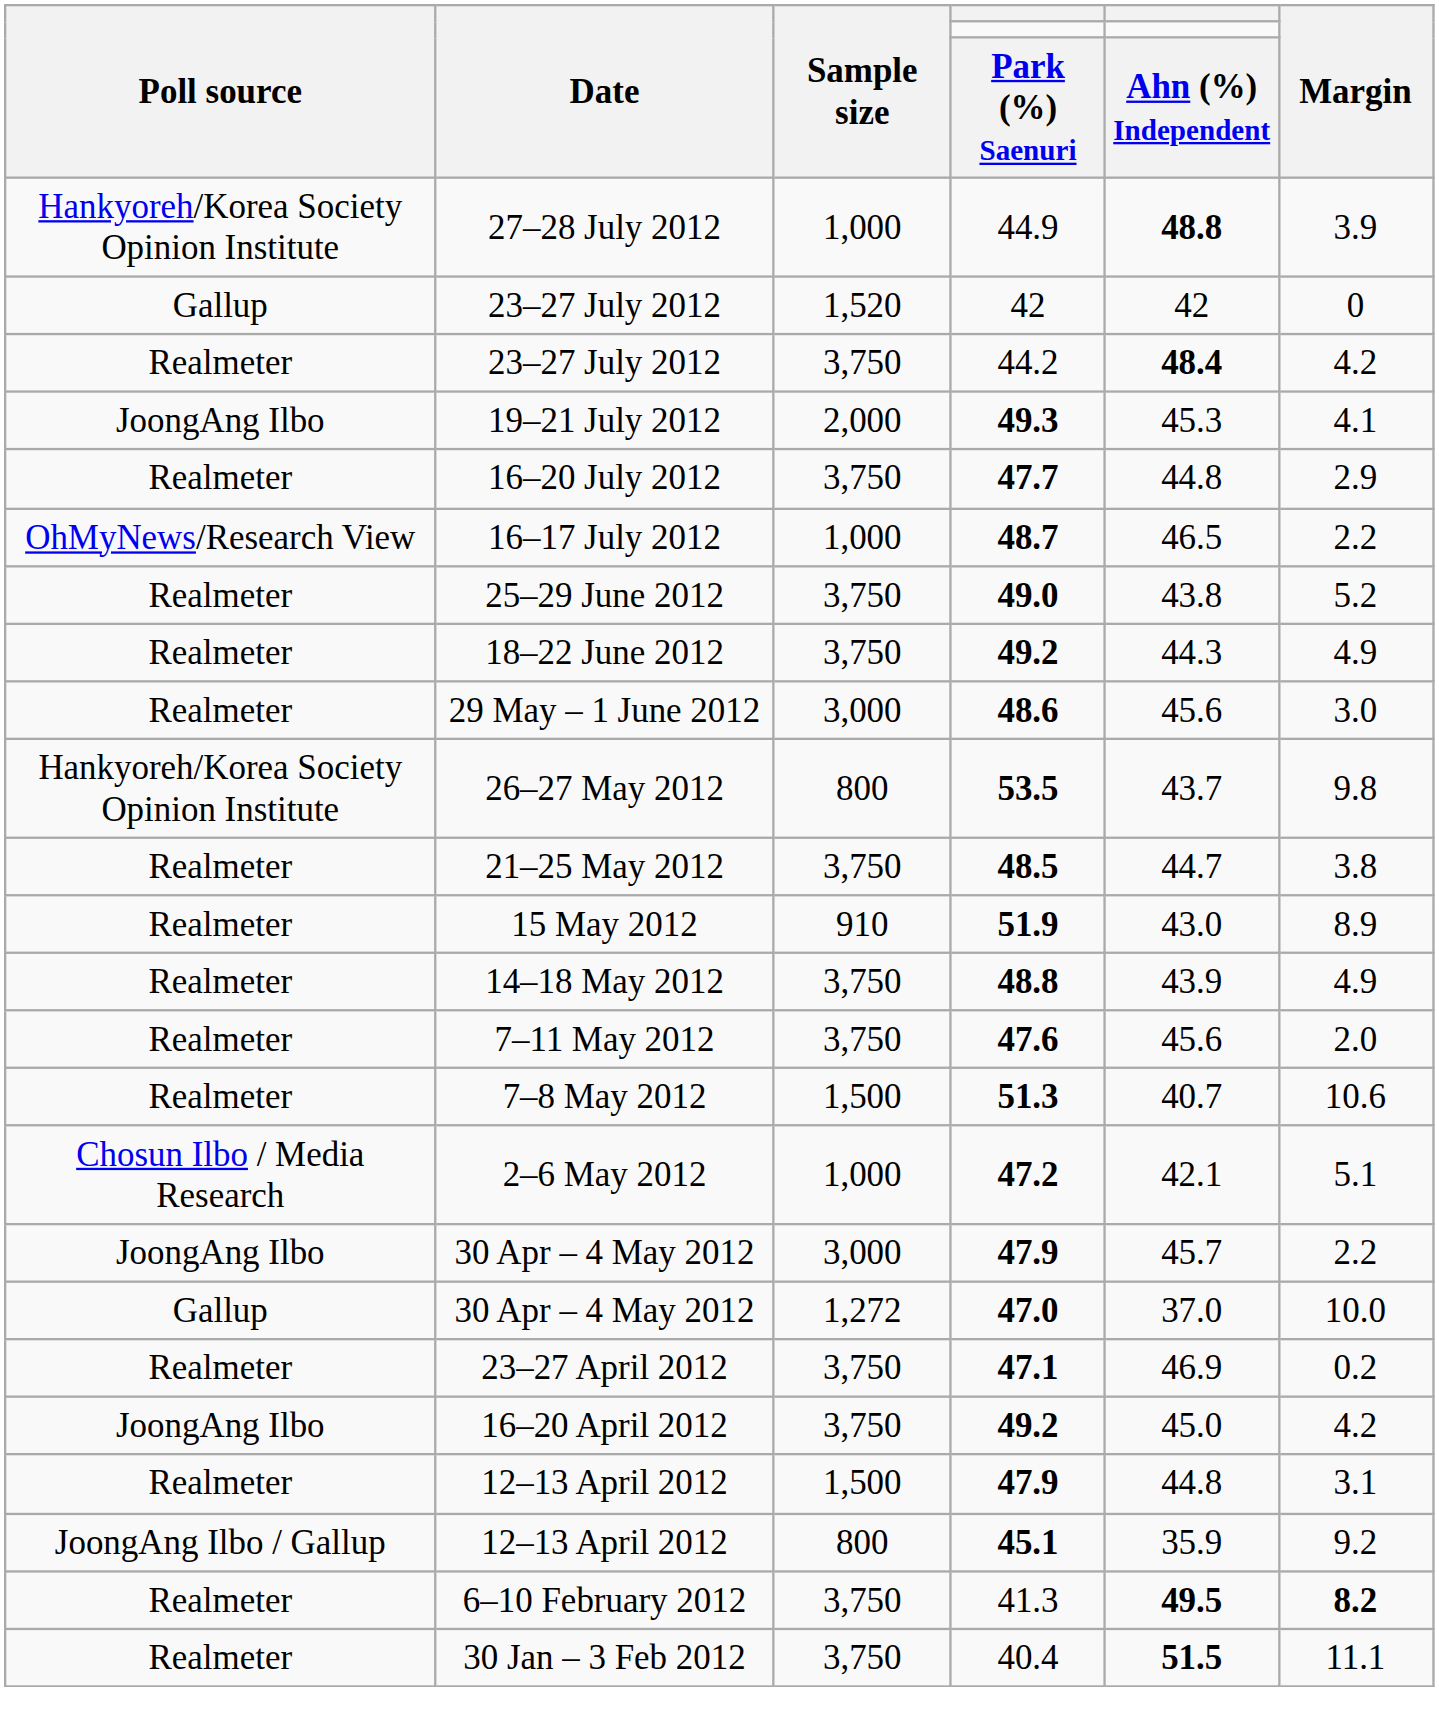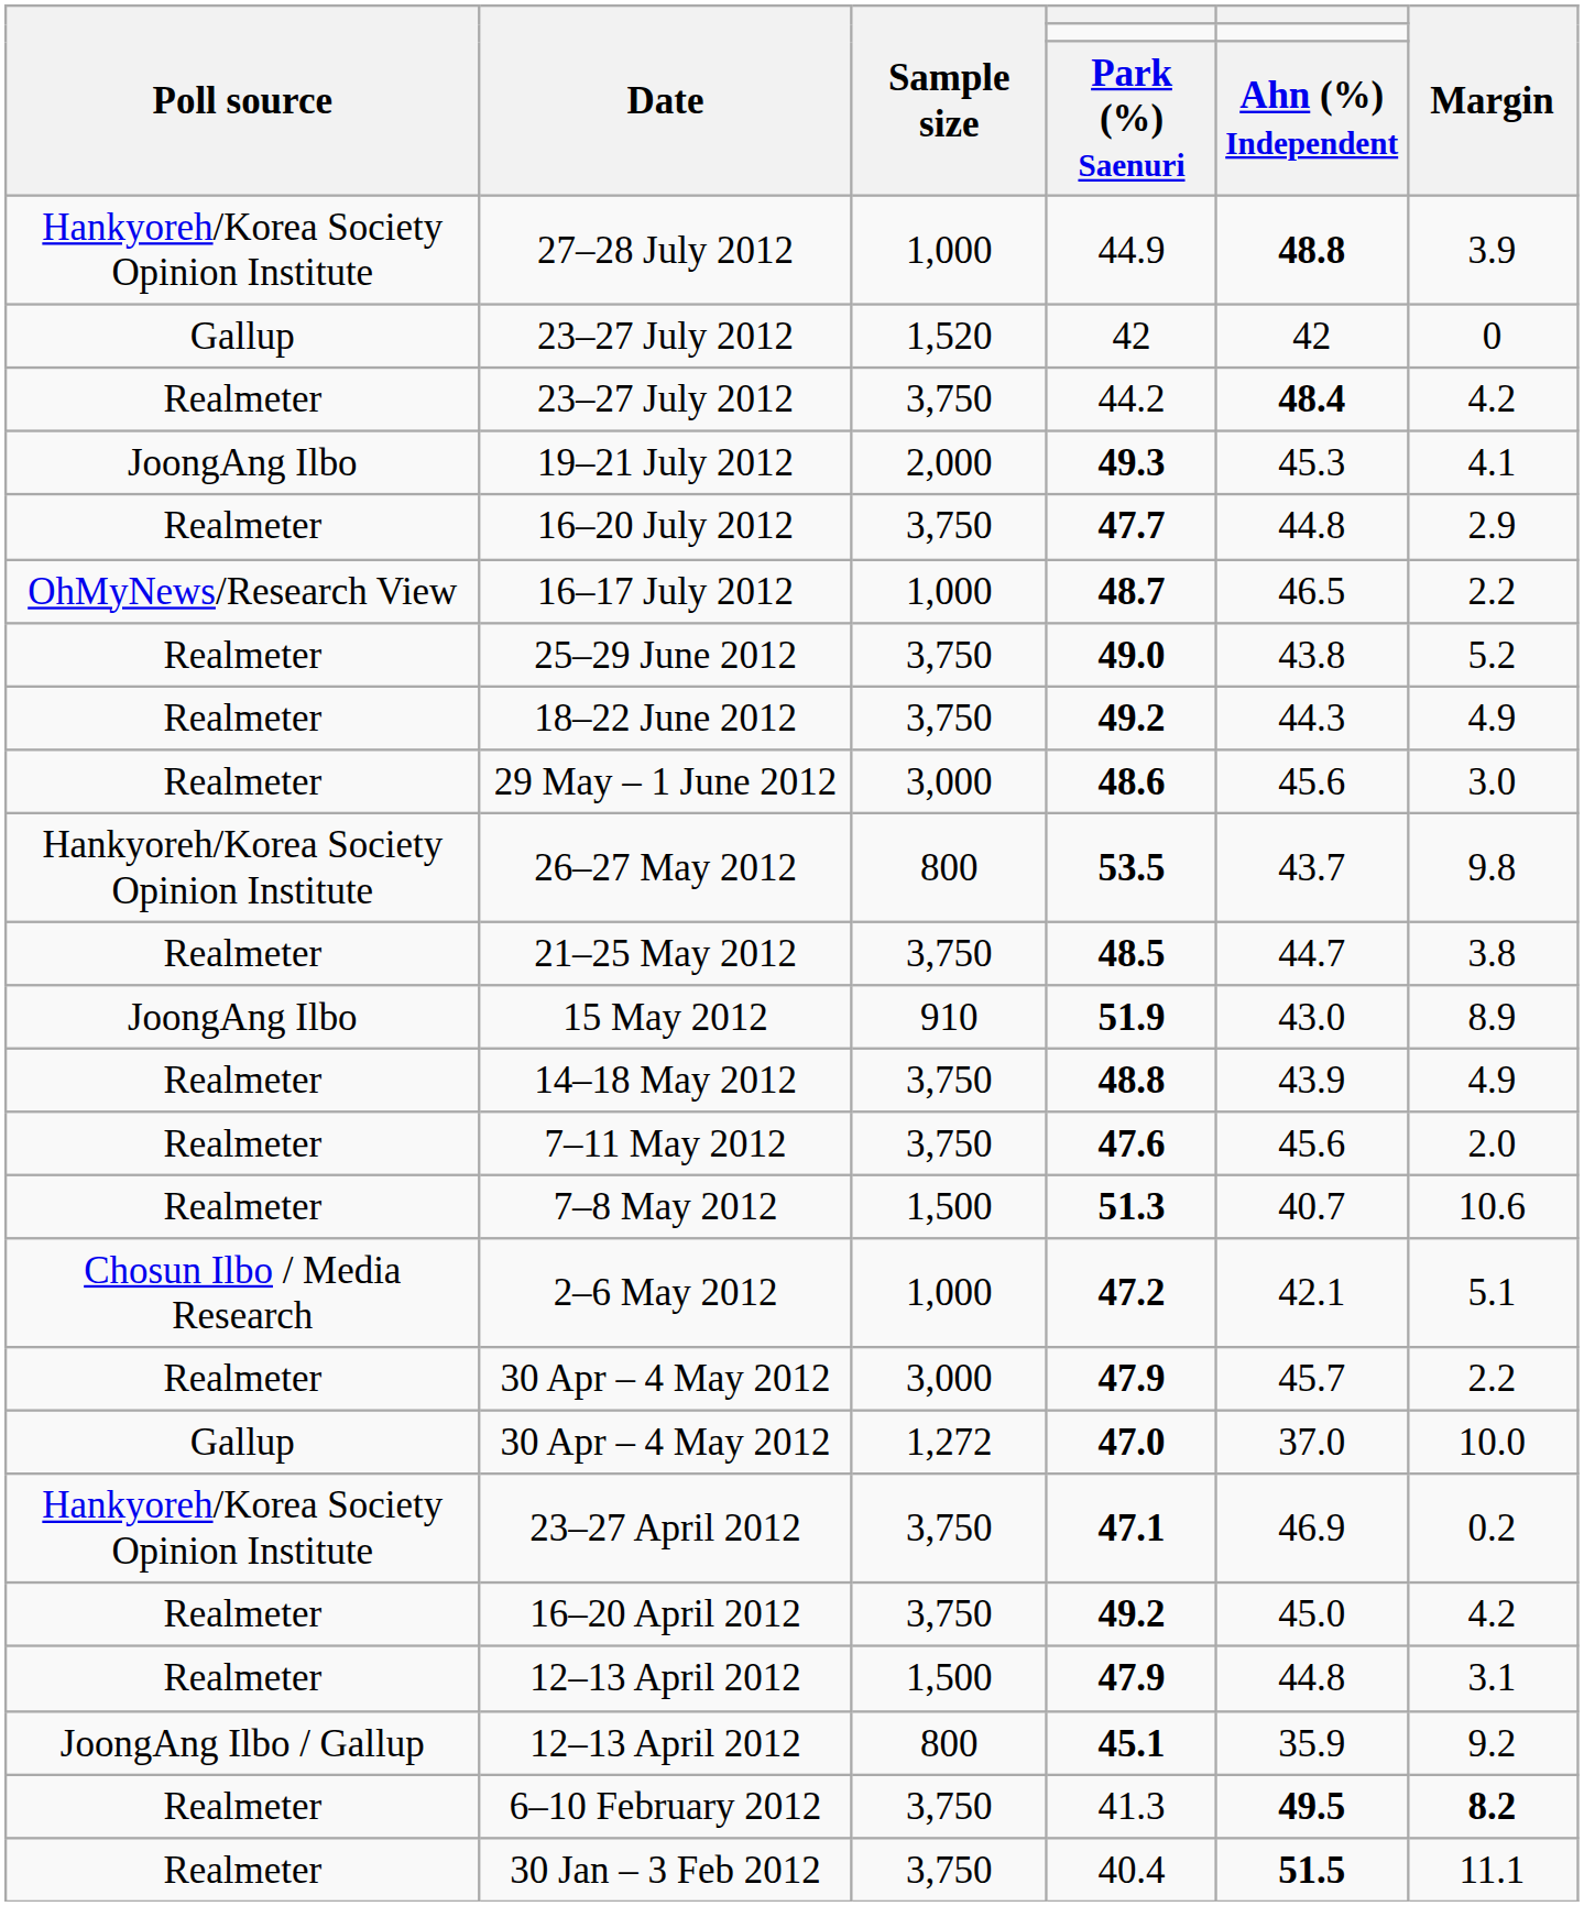 <table class="wikitable" style="text-align: center; font-size: 95%;">
 <tr>
 <th rowspan=3 width=180px>Poll source</th>
 <th rowspan=3 width=140px>Date</th>
 <th rowspan=3 width=70px>Sample size</th>
 <th width=60px></th>
 <th width=60px></th>
 <th rowspan=3 width=60px>Margin</th>
 </tr>
 <tr>
 <td bgcolor=></td>
 <td bgcolor=></td>
 </tr>
 <tr>
 <th><a href='#'>Park</a> (%)<br><small><a href='#'>Saenuri</a></small></th>
 <th><a href='#'>Ahn</a> (%)<br><small><a href='#'>Independent</a></small></th>
 </tr>
 <tr>
 <td><a href='#'>Hankyoreh</a>/Korea Society Opinion Institute</td>
 <td>27–28 July 2012</td>
 <td>1,000</td>
 <td>44.9</td>
 <td><strong>48.8</strong></td>
 <td>3.9</td>
 </tr>
 <tr>
 <td>Gallup</td>
 <td>23–27 July 2012</td>
 <td>1,520</td>
 <td>42</td>
 <td>42</td>
 <td>0</td>
 </tr>
 <tr>
 <td>Realmeter</td>
 <td>23–27 July 2012</td>
 <td>3,750</td>
 <td>44.2</td>
 <td><strong>48.4</strong></td>
 <td>4.2</td>
 </tr>
 <tr>
 <td>JoongAng Ilbo</td>
 <td>19–21 July 2012</td>
 <td>2,000</td>
 <td><strong>49.3</strong></td>
 <td>45.3</td>
 <td>4.1</td>
 </tr>
 <tr>
 <td>Realmeter</td>
 <td>16–20 July 2012</td>
 <td>3,750</td>
 <td><strong>47.7</strong></td>
 <td>44.8</td>
 <td>2.9</td>
 </tr>
 <tr>
 <td><a href='#'>OhMyNews</a>/Research View</td>
 <td>16–17 July 2012</td>
 <td>1,000</td>
 <td><strong>48.7</strong></td>
 <td>46.5</td>
 <td>2.2</td>
 </tr>
 <tr>
 <td>Realmeter</td>
 <td>25–29 June 2012</td>
 <td>3,750</td>
 <td><strong>49.0</strong></td>
 <td>43.8</td>
 <td>5.2</td>
 </tr>
 <tr>
 <td>Realmeter</td>
 <td>18–22 June 2012</td>
 <td>3,750</td>
 <td><strong>49.2</strong></td>
 <td>44.3</td>
 <td>4.9</td>
 </tr>
 <tr>
 <td>Realmeter</td>
 <td>29 May – 1 June 2012</td>
 <td>3,000</td>
 <td><strong>48.6</strong></td>
 <td>45.6</td>
 <td>3.0</td>
 </tr>
 <tr>
 <td>Hankyoreh/Korea Society Opinion Institute</td>
 <td>26–27 May 2012</td>
 <td>800</td>
 <td><strong>53.5</strong></td>
 <td>43.7</td>
 <td>9.8</td>
 </tr>
 <tr>
 <td>Realmeter</td>
 <td>21–25 May 2012</td>
 <td>3,750</td>
 <td><strong>48.5</strong></td>
 <td>44.7</td>
 <td>3.8</td>
 </tr>
 <tr>
-<td>Realmeter</td>
+<td>JoongAng Ilbo</td>
 <td>15 May 2012</td>
 <td>910</td>
 <td><strong>51.9</strong></td>
 <td>43.0</td>
 <td>8.9</td>
 </tr>
 <tr>
 <td>Realmeter</td>
 <td>14–18 May 2012</td>
 <td>3,750</td>
 <td><strong>48.8</strong></td>
 <td>43.9</td>
 <td>4.9</td>
 </tr>
 <tr>
 <td>Realmeter</td>
 <td>7–11 May 2012</td>
 <td>3,750</td>
 <td><strong>47.6</strong></td>
 <td>45.6</td>
 <td>2.0</td>
 </tr>
 <tr>
 <td>Realmeter</td>
 <td>7–8 May 2012</td>
 <td>1,500</td>
 <td><strong>51.3</strong></td>
 <td>40.7</td>
 <td>10.6</td>
 </tr>
 <tr>
 <td><a href='#'>Chosun Ilbo</a> / Media Research</td>
 <td>2–6 May 2012</td>
 <td>1,000</td>
 <td><strong>47.2</strong></td>
 <td>42.1</td>
 <td>5.1</td>
 </tr>
 <tr>
-<td>JoongAng Ilbo</td>
+<td>Realmeter</td>
 <td>30 Apr – 4 May 2012</td>
 <td>3,000</td>
 <td><strong>47.9</strong></td>
 <td>45.7</td>
 <td>2.2</td>
 </tr>
 <tr>
 <td>Gallup</td>
 <td>30 Apr – 4 May 2012</td>
 <td>1,272</td>
 <td><strong>47.0</strong></td>
 <td>37.0</td>
 <td>10.0</td>
 </tr>
 <tr>
-<td>Realmeter</td>
+<td><a href='#'>Hankyoreh</a>/Korea Society Opinion Institute</td>
 <td>23–27 April 2012</td>
 <td>3,750</td>
 <td><strong>47.1</strong></td>
 <td>46.9</td>
 <td>0.2</td>
 </tr>
 <tr>
-<td>JoongAng Ilbo</td>
+<td>Realmeter</td>
 <td>16–20 April 2012</td>
 <td>3,750</td>
 <td><strong>49.2</strong></td>
 <td>45.0</td>
 <td>4.2</td>
 </tr>
 <tr>
 <td>Realmeter</td>
 <td>12–13 April 2012</td>
 <td>1,500</td>
 <td><strong>47.9</strong></td>
 <td>44.8</td>
 <td>3.1</td>
 </tr>
 <tr>
 <td>JoongAng Ilbo / Gallup</td>
 <td>12–13 April 2012</td>
 <td>800</td>
 <td><strong>45.1</strong></td>
 <td>35.9</td>
 <td>9.2</td>
 </tr>
 <tr>
 <td>Realmeter</td>
 <td>6–10 February 2012</td>
 <td>3,750</td>
 <td>41.3</td>
 <td><strong>49.5</strong></td>
 <td><strong>8.2</strong></td>
 </tr>
 <tr>
 <td>Realmeter</td>
 <td>30 Jan – 3 Feb 2012</td>
 <td>3,750</td>
 <td>40.4</td>
 <td><strong>51.5</strong></td>
 <td>11.1</td>
 </tr>
 </table>
